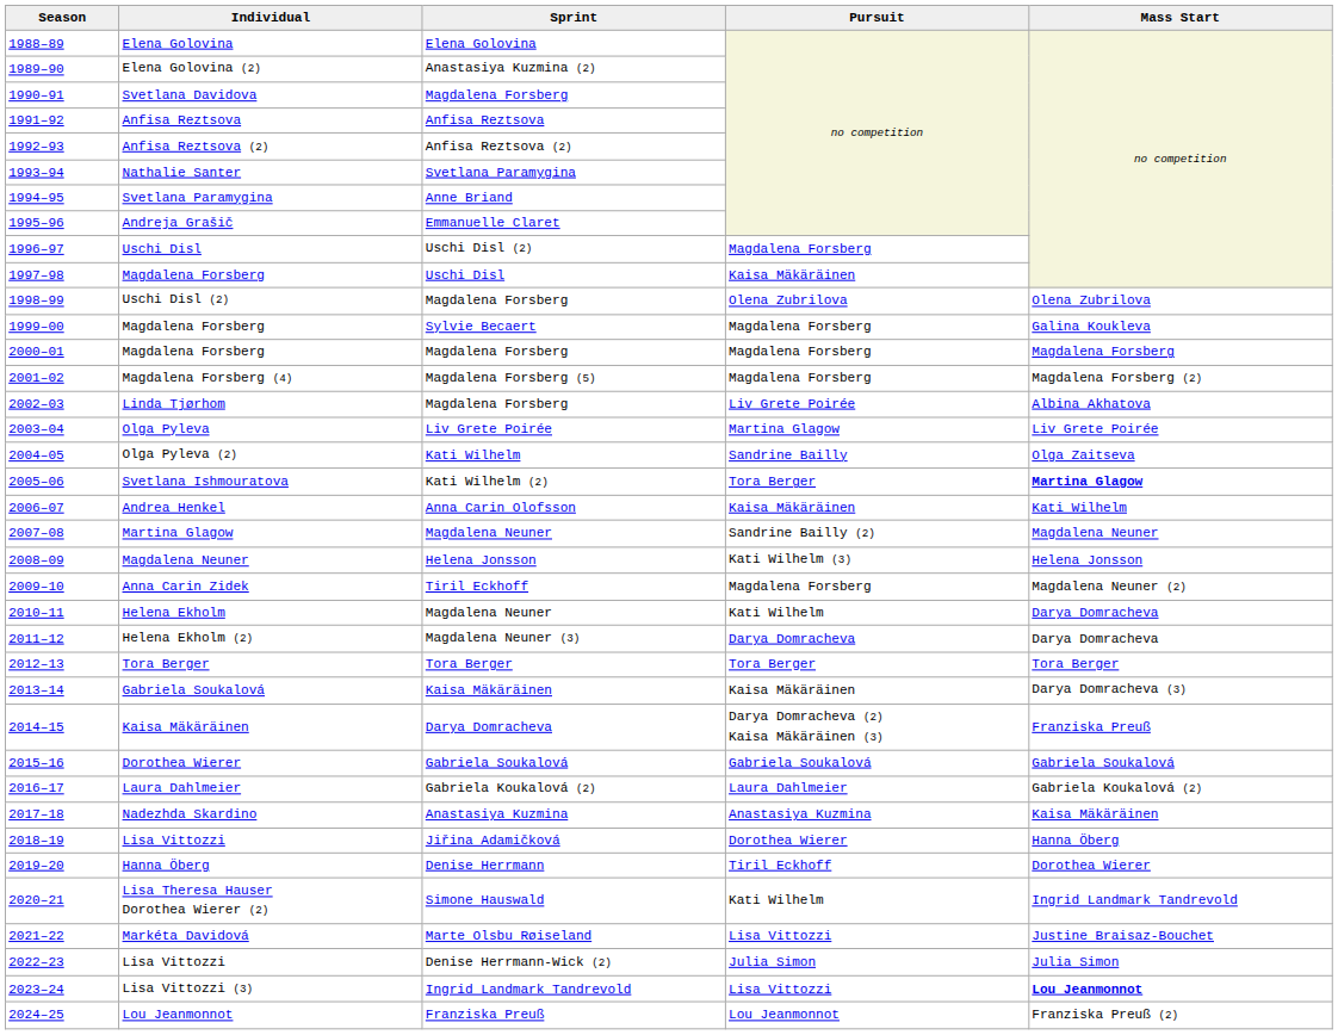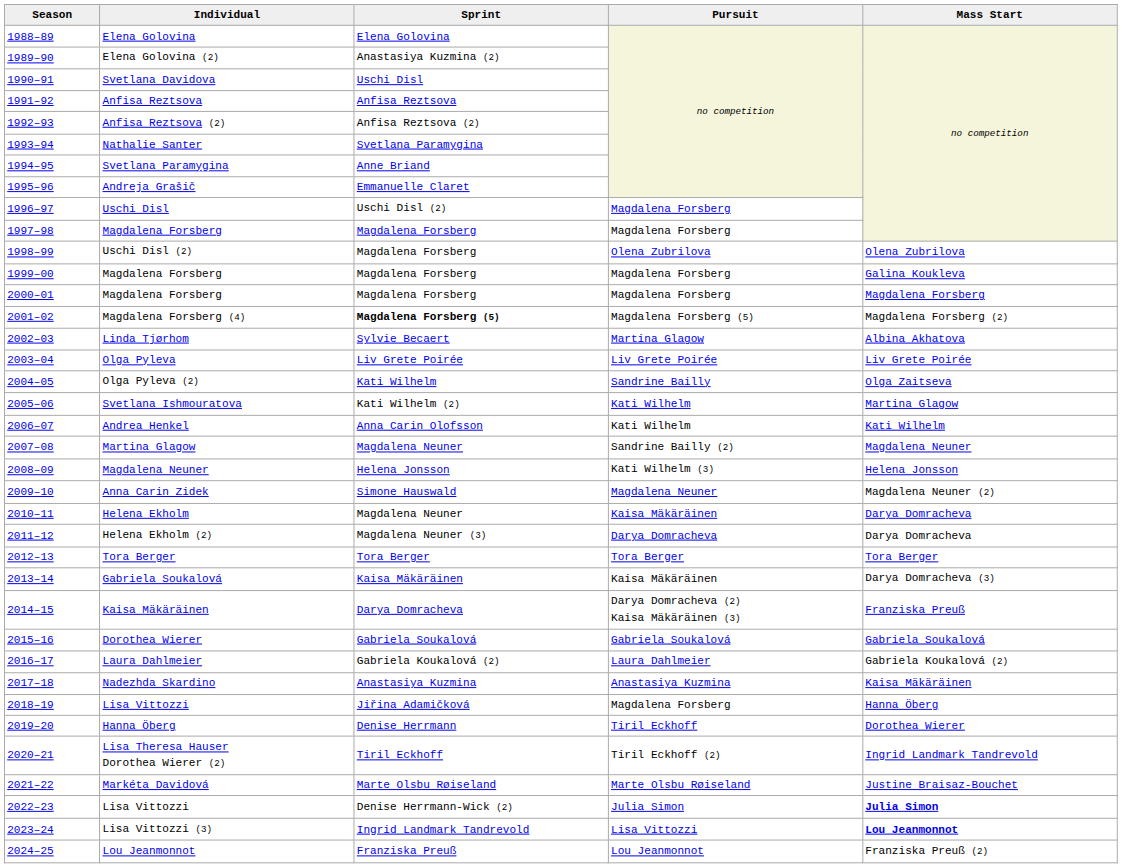 <table class="wikitable plainrowheaders" style="background:#fff; font-size:86%; line-height:16px; border:grey solid 1px; border-collapse:collapse;">
 <tr>
 <th style="width:6%; background:#efefef;">Season</th>
 <th style="width:16%; background:#efefef;">Individual</th>
 <th style="width:16%; background:#efefef;">Sprint</th>
 <th style="width:16%; background:#efefef;">Pursuit</th>
 <th style="width:16%; background:#efefef;">Mass Start</th>
 </tr>
 <tr>
 <td><a href='#'>1988–89</a></td>
 <td> <a href='#'>Elena Golovina</a></td>
 <td> <a href='#'>Elena Golovina</a></td>
 <td bgcolor="F5F5DC" align="center" rowspan=8><small><em>no competition</em></small></td>
 <td bgcolor="F5F5DC" align="center" rowspan=10><small><em>no competition</em></small></td>
 </tr>
 <tr>
 <td><a href='#'>1989–90</a></td>
 <td> Elena Golovina <small>(2)</small></td>
 <td> Anastasiya Kuzmina <small>(2)</small></td>
 </tr>
 <tr>
 <td><a href='#'>1990–91</a></td>
 <td> <a href='#'>Svetlana Davidova</a></td>
-<td> <a href='#'>Magdalena Forsberg</a></td>
+<td> <a href='#'>Uschi Disl</a></td>
 </tr>
 <tr>
 <td><a href='#'>1991–92</a></td>
 <td> <a href='#'>Anfisa Reztsova</a></td>
 <td> <a href='#'>Anfisa Reztsova</a></td>
 </tr>
 <tr>
 <td><a href='#'>1992–93</a></td>
 <td> <a href='#'>Anfisa Reztsova</a> <small>(2)</small></td>
 <td> Anfisa Reztsova <small>(2)</small></td>
 </tr>
 <tr>
 <td><a href='#'>1993–94</a></td>
 <td> <a href='#'>Nathalie Santer</a></td>
 <td> <a href='#'>Svetlana Paramygina</a></td>
 </tr>
 <tr>
 <td><a href='#'>1994–95</a></td>
 <td> <a href='#'>Svetlana Paramygina</a></td>
 <td> <a href='#'>Anne Briand</a></td>
 </tr>
 <tr>
 <td><a href='#'>1995–96</a></td>
 <td> <a href='#'>Andreja Grašič</a></td>
 <td> <a href='#'>Emmanuelle Claret</a></td>
 </tr>
 <tr>
 <td><a href='#'>1996–97</a></td>
 <td> <a href='#'>Uschi Disl</a></td>
 <td> Uschi Disl <small>(2)</small></td>
 <td> <a href='#'>Magdalena Forsberg</a></td>
 </tr>
 <tr>
 <td><a href='#'>1997–98</a></td>
 <td> <a href='#'>Magdalena Forsberg</a></td>
-<td> <a href='#'>Uschi Disl</a></td>
-<td> <a href='#'>Kaisa Mäkäräinen</a></td>
+<td> <a href='#'>Magdalena Forsberg</a></td>
+<td> Magdalena Forsberg</td>
 </tr>
 <tr>
 <td><a href='#'>1998–99</a></td>
 <td> Uschi Disl <small>(2)</small></td>
 <td> Magdalena Forsberg</td>
 <td> <a href='#'>Olena Zubrilova</a></td>
 <td> <a href='#'>Olena Zubrilova</a></td>
 </tr>
 <tr>
 <td><a href='#'>1999–00</a></td>
 <td> Magdalena Forsberg</td>
-<td> <a href='#'>Sylvie Becaert</a></td>
+<td> Magdalena Forsberg</td>
 <td> Magdalena Forsberg</td>
 <td> <a href='#'>Galina Koukleva</a></td>
 </tr>
 <tr>
 <td><a href='#'>2000–01</a></td>
 <td> Magdalena Forsberg</td>
 <td> Magdalena Forsberg</td>
 <td> Magdalena Forsberg</td>
 <td> <a href='#'>Magdalena Forsberg</a></td>
 </tr>
 <tr>
 <td><a href='#'>2001–02</a></td>
 <td> Magdalena Forsberg <small>(4)</small></td>
+<td><strong> Magdalena Forsberg <small>(5)</small></strong></td>
 <td> Magdalena Forsberg <small>(5)</small></td>
-<td> Magdalena Forsberg</td>
 <td> Magdalena Forsberg <small>(2)</small></td>
 </tr>
 <tr>
 <td><a href='#'>2002–03</a></td>
 <td> <a href='#'>Linda Tjørhom</a></td>
-<td> Magdalena Forsberg</td>
-<td> <a href='#'>Liv Grete Poirée</a></td>
+<td> <a href='#'>Sylvie Becaert</a></td>
+<td> <a href='#'>Martina Glagow</a></td>
 <td> <a href='#'>Albina Akhatova</a></td>
 </tr>
 <tr>
 <td><a href='#'>2003–04</a></td>
 <td> <a href='#'>Olga Pyleva</a></td>
 <td> <a href='#'>Liv Grete Poirée</a></td>
-<td> <a href='#'>Martina Glagow</a></td>
+<td> <a href='#'>Liv Grete Poirée</a></td>
 <td> <a href='#'>Liv Grete Poirée</a></td>
 </tr>
 <tr>
 <td><a href='#'>2004–05</a></td>
 <td> Olga Pyleva <small>(2)</small></td>
 <td> <a href='#'>Kati Wilhelm</a></td>
 <td> <a href='#'>Sandrine Bailly</a></td>
 <td> <a href='#'>Olga Zaitseva</a></td>
 </tr>
 <tr>
 <td><a href='#'>2005–06</a></td>
 <td> <a href='#'>Svetlana Ishmouratova</a></td>
 <td> Kati Wilhelm <small>(2)</small></td>
-<td> <a href='#'>Tora Berger</a></td>
-<td><strong> <a href='#'>Martina Glagow</a></strong></td>
+<td> <a href='#'>Kati Wilhelm</a></td>
+<td> <a href='#'>Martina Glagow</a></td>
 </tr>
 <tr>
 <td><a href='#'>2006–07</a></td>
 <td> <a href='#'>Andrea Henkel</a></td>
 <td> <a href='#'>Anna Carin Olofsson</a></td>
-<td> <a href='#'>Kaisa Mäkäräinen</a></td>
+<td> Kati Wilhelm</td>
 <td> <a href='#'>Kati Wilhelm</a></td>
 </tr>
 <tr>
 <td><a href='#'>2007–08</a></td>
 <td> <a href='#'>Martina Glagow</a></td>
 <td> <a href='#'>Magdalena Neuner</a></td>
 <td> Sandrine Bailly <small>(2)</small></td>
 <td> <a href='#'>Magdalena Neuner</a></td>
 </tr>
 <tr>
 <td><a href='#'>2008–09</a></td>
 <td> <a href='#'>Magdalena Neuner</a></td>
 <td> <a href='#'>Helena Jonsson</a></td>
 <td> Kati Wilhelm <small>(3)</small></td>
 <td> <a href='#'>Helena Jonsson</a></td>
 </tr>
 <tr>
 <td><a href='#'>2009–10</a></td>
 <td> <a href='#'>Anna Carin Zidek</a></td>
-<td> <a href='#'>Tiril Eckhoff</a></td>
-<td> Magdalena Forsberg</td>
+<td> <a href='#'>Simone Hauswald</a></td>
+<td> <a href='#'>Magdalena Neuner</a></td>
 <td> Magdalena Neuner <small>(2)</small></td>
 </tr>
 <tr>
 <td><a href='#'>2010–11</a></td>
 <td> <a href='#'>Helena Ekholm</a></td>
 <td> Magdalena Neuner</td>
-<td> Kati Wilhelm</td>
+<td> <a href='#'>Kaisa Mäkäräinen</a></td>
 <td> <a href='#'>Darya Domracheva</a></td>
 </tr>
 <tr>
 <td><a href='#'>2011–12</a></td>
 <td> Helena Ekholm <small>(2)</small></td>
 <td> Magdalena Neuner <small>(3)</small></td>
 <td> <a href='#'>Darya Domracheva</a></td>
 <td> Darya Domracheva</td>
 </tr>
 <tr>
 <td><a href='#'>2012–13</a></td>
 <td> <a href='#'>Tora Berger</a></td>
 <td> <a href='#'>Tora Berger</a></td>
 <td> <a href='#'>Tora Berger</a></td>
 <td> <a href='#'>Tora Berger</a></td>
 </tr>
 <tr>
 <td><a href='#'>2013–14</a></td>
 <td> <a href='#'>Gabriela Soukalová</a></td>
 <td> <a href='#'>Kaisa Mäkäräinen</a></td>
 <td> Kaisa Mäkäräinen</td>
 <td> Darya Domracheva <small>(3)</small></td>
 </tr>
 <tr (>
 <td><a href='#'>2014–15</a></td>
 <td> <a href='#'>Kaisa Mäkäräinen</a></td>
 <td> <a href='#'>Darya Domracheva</a></td>
 <td> Darya Domracheva <small>(2)</small><br> Kaisa Mäkäräinen <small>(3)</small></td>
 <td> <a href='#'>Franziska Preuß</a></td>
 </tr>
 <tr>
 <td><a href='#'>2015–16</a></td>
 <td> <a href='#'>Dorothea Wierer</a></td>
 <td> <a href='#'>Gabriela Soukalová</a></td>
 <td> <a href='#'>Gabriela Soukalová</a></td>
 <td> <a href='#'>Gabriela Soukalová</a></td>
 </tr>
 <tr>
 <td><a href='#'>2016–17</a></td>
 <td> <a href='#'>Laura Dahlmeier</a></td>
 <td> Gabriela Koukalová <small>(2)</small></td>
 <td> <a href='#'>Laura Dahlmeier</a></td>
 <td> Gabriela Koukalová <small>(2)</small></td>
 </tr>
 <tr>
 <td><a href='#'>2017–18</a></td>
 <td> <a href='#'>Nadezhda Skardino</a></td>
 <td> <a href='#'>Anastasiya Kuzmina</a></td>
 <td> <a href='#'>Anastasiya Kuzmina</a></td>
 <td> <a href='#'>Kaisa Mäkäräinen</a></td>
 </tr>
 <tr>
 <td><a href='#'>2018–19</a></td>
 <td> <a href='#'>Lisa Vittozzi</a></td>
 <td> <a href='#'>Jiřina Adamičková</a></td>
-<td> <a href='#'>Dorothea Wierer</a></td>
+<td> Magdalena Forsberg</td>
 <td> <a href='#'>Hanna Öberg</a></td>
 </tr>
 <tr>
 <td><a href='#'>2019–20</a></td>
 <td> <a href='#'>Hanna Öberg</a></td>
 <td> <a href='#'>Denise Herrmann</a></td>
 <td> <a href='#'>Tiril Eckhoff</a></td>
 <td> <a href='#'>Dorothea Wierer</a></td>
 </tr>
 <tr>
 <td><a href='#'>2020–21</a></td>
 <td> <a href='#'>Lisa Theresa Hauser</a><br> Dorothea Wierer <small>(2)</small></td>
-<td> <a href='#'>Simone Hauswald</a></td>
-<td> Kati Wilhelm</td>
+<td> <a href='#'>Tiril Eckhoff</a></td>
+<td> Tiril Eckhoff <small>(2)</small></td>
 <td> <a href='#'>Ingrid Landmark Tandrevold</a></td>
 </tr>
 <tr>
 <td><a href='#'>2021–22</a></td>
 <td> <a href='#'>Markéta Davidová</a></td>
 <td> <a href='#'>Marte Olsbu Røiseland</a></td>
-<td> <a href='#'>Lisa Vittozzi</a></td>
+<td> <a href='#'>Marte Olsbu Røiseland</a></td>
 <td> <a href='#'>Justine Braisaz-Bouchet</a></td>
 </tr>
 <tr>
 <td><a href='#'>2022–23</a></td>
 <td> Lisa Vittozzi</td>
 <td> Denise Herrmann-Wick <small>(2)</small></td>
 <td> <a href='#'>Julia Simon</a></td>
-<td> <a href='#'>Julia Simon</a></td>
+<td><strong> <a href='#'>Julia Simon</a></strong></td>
 </tr>
 <tr>
 <td><a href='#'>2023–24</a></td>
 <td> Lisa Vittozzi <small>(3)</small></td>
 <td> <a href='#'>Ingrid Landmark Tandrevold</a></td>
 <td> <a href='#'>Lisa Vittozzi</a></td>
 <td><strong> <a href='#'>Lou Jeanmonnot</a></strong></td>
 </tr>
 <tr>
 <td><a href='#'>2024–25</a></td>
 <td> <a href='#'>Lou Jeanmonnot</a></td>
 <td> <a href='#'>Franziska Preuß</a></td>
 <td> <a href='#'>Lou Jeanmonnot</a></td>
 <td> Franziska Preuß <small>(2)</small></td>
 </tr>
 </table>
